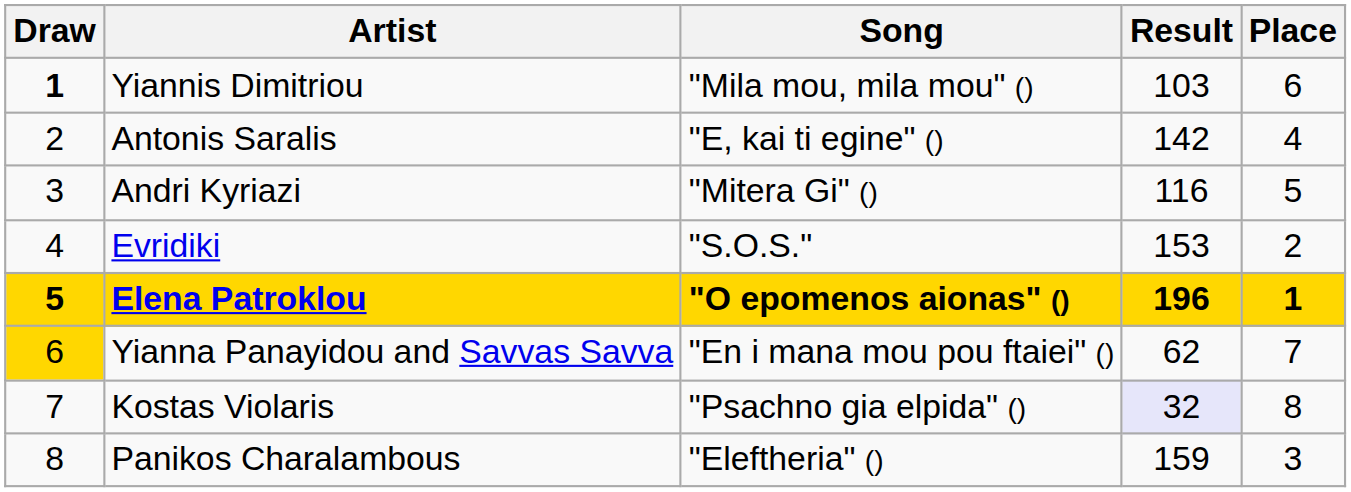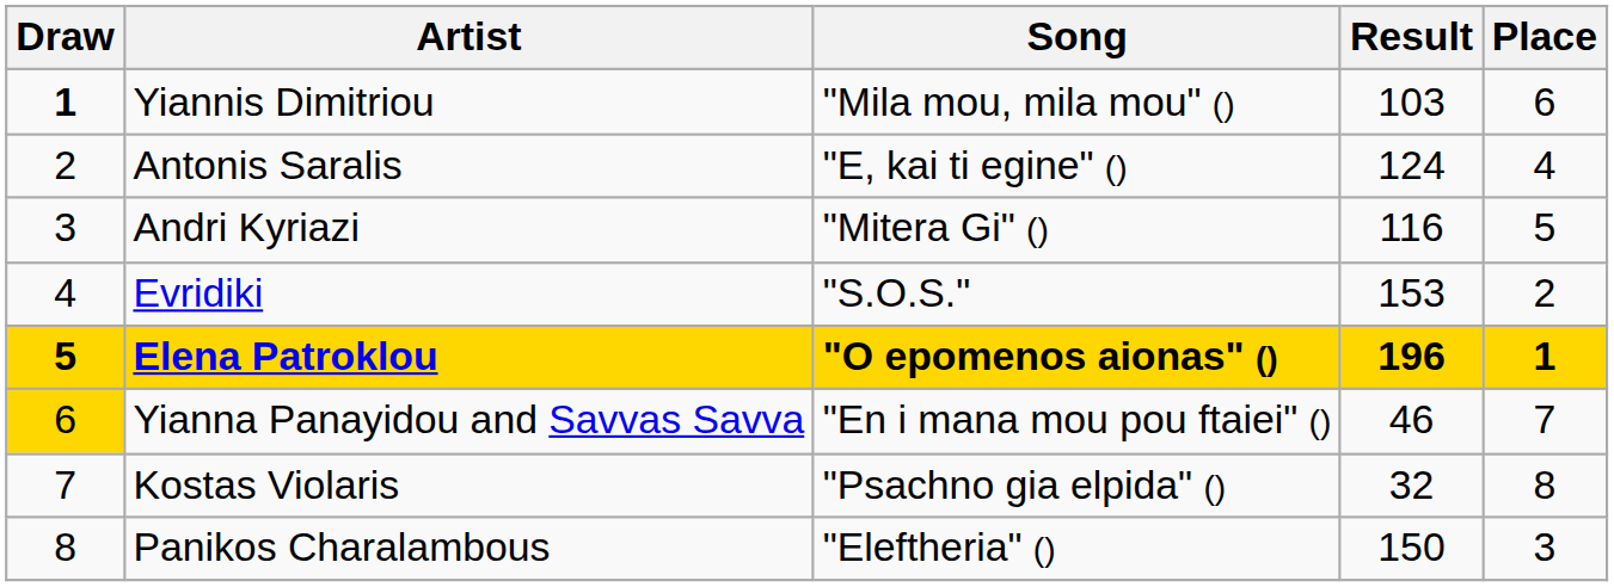 <table class="sortable wikitable" style="margin: 1em auto 1em auto; text-align:center">
 <tr>
 <th>Draw</th>
 <th>Artist</th>
 <th>Song</th>
 <th>Result</th>
 <th>Place</th>
 </tr>
 <tr>
 <td><strong>1</strong></td>
 <td align="left">Yiannis Dimitriou</td>
 <td align="left">"Mila mou, mila mou" <small>()</small></td>
 <td>103</td>
 <td>6</td>
 </tr>
 <tr>
 <td>2</td>
 <td align="left">Antonis Saralis</td>
 <td align="left">"E, kai ti egine" <small>()</small></td>
-<td>142</td>
+<td>124</td>
 <td>4</td>
 </tr>
 <tr>
 <td>3</td>
 <td align="left">Andri Kyriazi</td>
 <td align="left">"Mitera Gi" <small>()</small></td>
 <td>116</td>
 <td>5</td>
 </tr>
 <tr>
 <td>4</td>
 <td align="left"><a href='#'>Evridiki</a></td>
 <td align="left">"S.O.S."</td>
 <td>153</td>
 <td>2</td>
 </tr>
 <tr style="font-weight:bold; background:gold;">
 <td>5</td>
 <td align="left"><a href='#'>Elena Patroklou</a></td>
 <td align="left">"O epomenos aionas" <small>()</small></td>
 <td>196</td>
 <td>1</td>
 </tr>
 <tr>
 <td style="background: gold;">6</td>
 <td align="left">Yianna Panayidou and <a href='#'>Savvas Savva</a></td>
 <td align="left">"En i mana mou pou ftaiei" <small>()</small></td>
-<td>62</td>
+<td>46</td>
 <td>7</td>
 </tr>
 <tr>
 <td>7</td>
 <td align="left">Kostas Violaris</td>
 <td align="left">"Psachno gia elpida" <small>()</small></td>
-<td style="background: lavender;">32</td>
+<td>32</td>
 <td>8</td>
 </tr>
 <tr>
 <td>8</td>
 <td align="left">Panikos Charalambous</td>
 <td align="left">"Eleftheria" <small>()</small></td>
-<td>159</td>
+<td>150</td>
 <td>3</td>
 </tr>
 </table>
